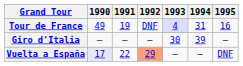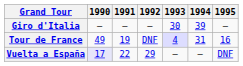 <table class="wikitable plainrowheaders">
 <tr>
 <th scope="col"><a href='#'>Grand Tour</a></th>
 <th scope="col">1990</th>
 <th scope="col">1991</th>
 <th scope="col">1992</th>
 <th scope="col">1993</th>
 <th scope="col">1994</th>
 <th scope="col">1995</th>
 </tr>
 <tr style="text-align:center;">
+<th scope="row"> <a href='#'>Giro d'Italia</a></th>
+<td>—</td>
+<td>—</td>
+<td>—</td>
+<td><a href='#'>30</a></td>
+<td><a href='#'>39</a></td>
+<td>—</td>
+</tr>
+<tr style="text-align:center;">
 <th scope="row"> <a href='#'>Tour de France</a></th>
 <td><a href='#'>49</a></td>
 <td><a href='#'>19</a></td>
 <td><a href='#'>DNF</a></td>
 <td style="background:#ddf;"><a href='#'>4</a></td>
 <td><a href='#'>31</a></td>
 <td><a href='#'>16</a></td>
 </tr>
 <tr style="text-align:center;">
-<th scope="row"> <a href='#'>Giro d'Italia</a></th>
-<td>—</td>
-<td>—</td>
-<td>—</td>
-<td><a href='#'>30</a></td>
-<td><a href='#'>39</a></td>
-<td>—</td>
-</tr>
-<tr style="text-align:center;">
 <th scope="row"> <a href='#'>Vuelta a España</a></th>
 <td style="background: lavender;"><a href='#'>17</a></td>
 <td><a href='#'>22</a></td>
-<td style="background: lightsalmon;"><a href='#'>29</a></td>
+<td><a href='#'>29</a></td>
 <td>—</td>
 <td>—</td>
 <td><a href='#'>DNF</a></td>
 </tr>
 </table>
